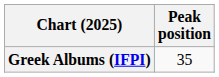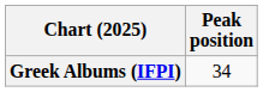 <table class="wikitable sortable plainrowheaders" style="text-align:center">
 <tr>
 <th scope="col">Chart (2025)</th>
 <th scope="col">Peak<br>position</th>
 </tr>
 <tr>
 <th scope="row">Greek Albums (<a href='#'>IFPI</a>)</th>
-<td>35</td>
+<td>34</td>
 </tr>
 </table>
